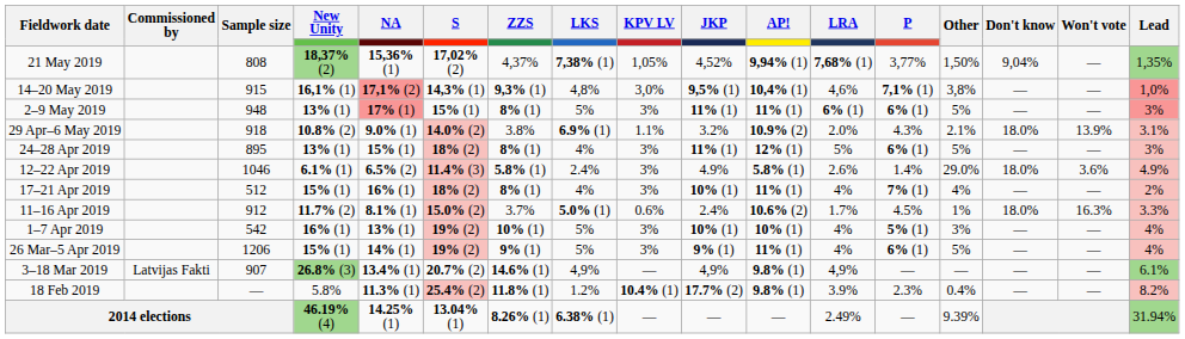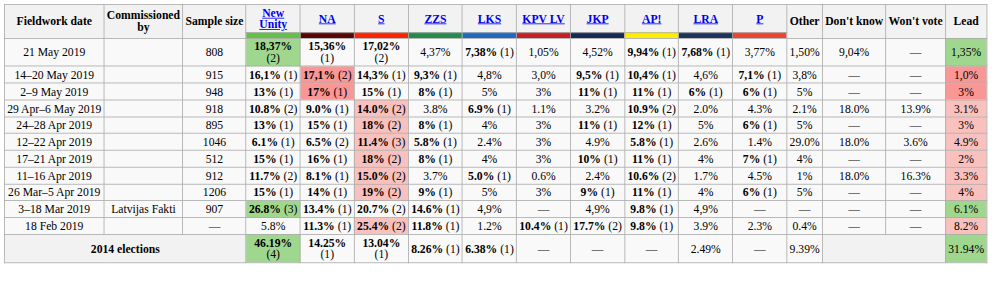 <table class="wikitable collapsible" style="text-align:center;font-size:90%;line-height:14px">
 <tr>
 <th rowspan=2>Fieldwork date</th>
 <th rowspan=2>Commissioned<br>by</th>
 <th rowspan=2>Sample size</th>
 <th><a href='#'>New Unity</a></th>
 <th><a href='#'>NA</a></th>
 <th><a href='#'>S</a></th>
 <th><a href='#'>ZZS</a></th>
 <th><a href='#'>LKS</a></th>
 <th><a href='#'>KPV LV</a></th>
 <th><a href='#'>JKP</a></th>
 <th><a href='#'>AP!</a></th>
 <th><a href='#'>LRA</a></th>
 <th><a href='#'>P</a></th>
 <th rowspan=2>Other</th>
 <th rowspan=2>Don't know</th>
 <th rowspan=2>Won't vote</th>
 <th rowspan=2>Lead</th>
 </tr>
 <tr>
 <th class="unsortable" style="background:#64C049; width:60px;"></th>
 <th class="unsortable" style="background:#5A0505; width:60px;"></th>
 <th class="unsortable" style="background:#FF2400; width:60px;"></th>
 <th class="unsortable" style="background:#258B4C; width:60px;"></th>
 <th class="unsortable" style="background:#2268C1; width:60px;"></th>
 <th class="unsortable" style="background:#c42027; width:60px;"></th>
 <th class="unsortable" style="background:#192956; width:60px;"></th>
 <th class="unsortable" style="background:#FFEC00; width:60px;"></th>
 <th class="unsortable" style="background:#1f355e; width:60px;"></th>
 <th class="unsortable" style="background:#E64632; width:60px;"></th>
 </tr>
 <tr>
 <td>21 May 2019</td>
 <td></td>
 <td>808</td>
 <td style="background:#a0d78e"><strong>18,37%</strong> (2)</td>
 <td><strong>15,36%</strong> (1)</td>
 <td><strong>17,02%</strong> (2)</td>
 <td>4,37%</td>
 <td><strong>7,38%</strong> (1)</td>
 <td>1,05%</td>
 <td>4,52%</td>
 <td><strong>9,94%</strong> (1)</td>
 <td><strong>7,68%</strong> (1)</td>
 <td>3,77%</td>
 <td>1,50%</td>
 <td>9,04%</td>
 <td>—</td>
 <td style="background:#a0d78e">1,35%</td>
 </tr>
 <tr>
 <td>14–20 May 2019</td>
 <td></td>
 <td>915</td>
 <td><strong>16,1%</strong> (1)</td>
 <td style="background:#f99696"><strong>17,1%</strong> (2)</td>
 <td><strong>14,3%</strong> (1)</td>
 <td><strong>9,3%</strong> (1)</td>
 <td>4,8%</td>
 <td>3,0%</td>
 <td><strong>9,5%</strong> (1)</td>
 <td><strong>10,4%</strong> (1)</td>
 <td>4,6%</td>
 <td><strong>7,1%</strong> (1)</td>
 <td>3,8%</td>
 <td>—</td>
 <td>—</td>
 <td style="background:#f99696">1,0%</td>
 </tr>
 <tr>
 <td>2–9 May 2019</td>
 <td></td>
 <td>948</td>
 <td><strong>13%</strong> (1)</td>
 <td style="background:#f99696"><strong>17%</strong> (1)</td>
 <td><strong>15%</strong> (1)</td>
 <td><strong>8%</strong> (1)</td>
 <td>5%</td>
 <td>3%</td>
 <td><strong>11%</strong> (1)</td>
 <td><strong>11%</strong> (1)</td>
 <td><strong>6%</strong> (1)</td>
 <td><strong>6%</strong> (1)</td>
 <td>5%</td>
 <td>—</td>
 <td>—</td>
 <td style="background:#f99696">3%</td>
 </tr>
 <tr>
 <td>29 Apr–6 May 2019</td>
 <td></td>
 <td>918</td>
 <td><strong>10.8%</strong> (2)</td>
 <td><strong>9.0%</strong> (1)</td>
 <td style="background:#F8C1BE"><strong>14.0%</strong> (2)</td>
 <td>3.8%</td>
 <td><strong>6.9%</strong> (1)</td>
 <td>1.1%</td>
 <td>3.2%</td>
 <td><strong>10.9%</strong> (2)</td>
 <td>2.0%</td>
 <td>4.3%</td>
 <td>2.1%</td>
 <td>18.0%</td>
 <td>13.9%</td>
 <td style="background:#F8C1BE">3.1%</td>
 </tr>
 <tr>
 <td>24–28 Apr 2019</td>
 <td></td>
 <td>895</td>
 <td><strong>13%</strong> (1)</td>
 <td><strong>15%</strong> (1)</td>
 <td style="background:#F8C1BE"><strong>18%</strong> (2)</td>
 <td><strong>8%</strong> (1)</td>
 <td>4%</td>
 <td>3%</td>
 <td><strong>11%</strong> (1)</td>
 <td><strong>12%</strong> (1)</td>
 <td>5%</td>
 <td><strong>6%</strong> (1)</td>
 <td>5%</td>
 <td>—</td>
 <td>—</td>
 <td style="background:#F8C1BE">3%</td>
 </tr>
 <tr>
 <td>12–22 Apr 2019</td>
 <td> </td>
 <td>1046</td>
 <td><strong>6.1%</strong> (1)</td>
 <td><strong>6.5%</strong> (2)</td>
 <td style="background:#F8C1BE"><strong>11.4%</strong> (3)</td>
 <td><strong>5.8%</strong> (1)</td>
 <td>2.4%</td>
 <td>3%</td>
 <td>4.9%</td>
 <td><strong>5.8%</strong> (1)</td>
 <td>2.6%</td>
 <td>1.4%</td>
 <td>29.0%</td>
 <td>18.0%</td>
 <td>3.6%</td>
 <td style="background:#F8C1BE">4.9%</td>
 </tr>
 <tr>
 <td>17–21 Apr 2019</td>
 <td></td>
 <td>512</td>
 <td><strong>15%</strong> (1)</td>
 <td><strong>16%</strong> (1)</td>
 <td style="background:#F8C1BE"><strong>18%</strong> (2)</td>
 <td><strong>8%</strong> (1)</td>
 <td>4%</td>
 <td>3%</td>
 <td><strong>10%</strong> (1)</td>
 <td><strong>11%</strong> (1)</td>
 <td>4%</td>
 <td><strong>7%</strong> (1)</td>
 <td>4%</td>
 <td>—</td>
 <td>—</td>
 <td style="background:#F8C1BE">2%</td>
 </tr>
 <tr>
 <td>11–16 Apr 2019</td>
 <td></td>
 <td>912</td>
 <td><strong>11.7%</strong> (2)</td>
 <td><strong>8.1%</strong> (1)</td>
 <td style="background:#F8C1BE"><strong>15.0%</strong> (2)</td>
 <td>3.7%</td>
 <td><strong>5.0%</strong> (1)</td>
 <td>0.6%</td>
 <td>2.4%</td>
 <td><strong>10.6%</strong> (2)</td>
 <td>1.7%</td>
 <td>4.5%</td>
 <td>1%</td>
 <td>18.0%</td>
 <td>16.3%</td>
 <td style="background:#F8C1BE">3.3%</td>
 </tr>
 <tr>
-<td>1–7 Apr 2019</td>
-<td></td>
-<td>542</td>
-<td><strong>16%</strong> (1)</td>
-<td><strong>13%</strong> (1)</td>
-<td style="background:#F8C1BE"><strong>19%</strong> (2)</td>
-<td><strong>10%</strong> (1)</td>
-<td>5%</td>
-<td>3%</td>
-<td><strong>10%</strong> (1)</td>
-<td><strong>10%</strong> (1)</td>
-<td>4%</td>
-<td><strong>5%</strong> (1)</td>
-<td>3%</td>
-<td>—</td>
-<td>—</td>
-<td style="background:#F8C1BE">4%</td>
-</tr>
-<tr>
 <td>26 Mar–5 Apr 2019</td>
 <td></td>
 <td>1206</td>
 <td><strong>15%</strong> (1)</td>
 <td><strong>14%</strong> (1)</td>
 <td style="background:#F8C1BE"><strong>19%</strong> (2)</td>
 <td><strong>9%</strong> (1)</td>
 <td>5%</td>
 <td>3%</td>
 <td><strong>9%</strong> (1)</td>
 <td><strong>11%</strong> (1)</td>
 <td>4%</td>
 <td><strong>6%</strong> (1)</td>
 <td>5%</td>
 <td>—</td>
 <td>—</td>
 <td style="background:#F8C1BE">4%</td>
 </tr>
 <tr>
 <td>3–18 Mar 2019</td>
 <td>Latvijas Fakti  </td>
 <td>907</td>
 <td style="background:#a0d78e"><strong>26.8%</strong> (3)</td>
 <td><strong>13.4%</strong> (1)</td>
 <td><strong>20.7%</strong> (2)</td>
 <td><strong>14.6%</strong> (1)</td>
 <td>4,9%</td>
 <td>—</td>
 <td>4,9%</td>
 <td><strong>9.8%</strong> (1)</td>
 <td>4,9%</td>
 <td>—</td>
 <td>—</td>
 <td>—</td>
 <td>—</td>
 <td style="background:#a0d78e">6.1%</td>
 </tr>
 <tr>
 <td>18 Feb 2019</td>
 <td></td>
 <td>—</td>
 <td>5.8%</td>
 <td><strong>11.3%</strong> (1)</td>
 <td style="background:#F8C1BE"><strong>25.4%</strong> (2)</td>
 <td><strong>11.8%</strong> (1)</td>
 <td>1.2%</td>
 <td><strong>10.4%</strong> (1)</td>
 <td><strong>17.7%</strong> (2)</td>
 <td><strong>9.8%</strong> (1)</td>
 <td>3.9%</td>
 <td>2.3%</td>
 <td>0.4%</td>
 <td>—</td>
 <td>—</td>
 <td style="background:#F8C1BE">8.2%</td>
 </tr>
 <tr>
 <th colspan=3>2014 elections</th>
 <td style="background:#a0d78e"><strong>46.19%</strong> (4)</td>
 <td><strong>14.25%</strong> (1)</td>
 <td><strong>13.04%</strong> (1)</td>
 <td><strong>8.26%</strong> (1)</td>
 <td><strong>6.38%</strong> (1)</td>
 <td>—</td>
 <td>—</td>
 <td>—</td>
 <td>2.49%</td>
 <td>—</td>
 <td>9.39%</td>
 <th colspan=2></th>
 <td style="background:#a0d78e">31.94%</td>
 </tr>
 </table>
